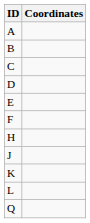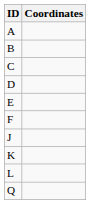 <table class="wikitable">
 <tr>
 <th>ID</th>
 <th>Coordinates</th>
 </tr>
 <tr>
 <td>A</td>
 <td></td>
 </tr>
 <tr>
 <td>B</td>
 <td></td>
 </tr>
 <tr>
 <td>C</td>
 <td></td>
 </tr>
 <tr>
 <td>D</td>
 <td></td>
 </tr>
 <tr>
 <td>E</td>
 <td></td>
 </tr>
 <tr>
 <td>F</td>
 <td></td>
 </tr>
 <tr>
-<td>H</td>
-<td></td>
-</tr>
-<tr>
 <td>J</td>
 <td></td>
 </tr>
 <tr>
 <td>K</td>
 <td></td>
 </tr>
 <tr>
 <td>L</td>
 <td></td>
 </tr>
 <tr>
 <td>Q</td>
 <td></td>
 </tr>
 </table>
